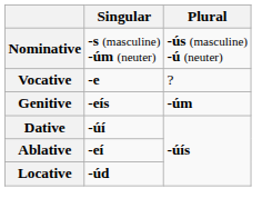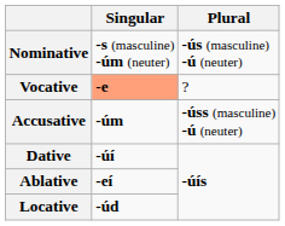 <table class="wikitable">
 <tr>
 <th></th>
 <th>Singular</th>
 <th>Plural</th>
 </tr>
 <tr>
 <th>Nominative</th>
 <td><strong>-s</strong> <small>(masculine)</small> <br> <strong>-úm</strong> <small>(neuter)</small></td>
 <td><strong>-ús</strong> <small>(masculine)</small> <br> <strong>-ú</strong> <small>(neuter)</small></td>
 </tr>
 <tr>
 <th>Vocative</th>
-<td><strong>-e</strong></td>
+<td style="background: lightsalmon;"><strong>-e</strong></td>
 <td>?</td>
 </tr>
 <tr>
-<th>Genitive</th>
-<td><strong>-eís</strong></td>
+<th>Accusative</th>
 <td><strong>-úm</strong></td>
+<td><strong>-úss</strong> <small>(masculine)</small> <br> <strong>-ú</strong> <small>(neuter)</small></td>
 </tr>
 <tr>
 <th>Dative</th>
 <td><strong>-úí</strong></td>
 <td rowspan=3><strong>-úís</strong></td>
 </tr>
 <tr>
 <th>Ablative</th>
 <td><strong>-eí</strong></td>
 </tr>
 <tr>
 <th>Locative</th>
 <td><strong>-úd</strong></td>
 </tr>
 </table>
